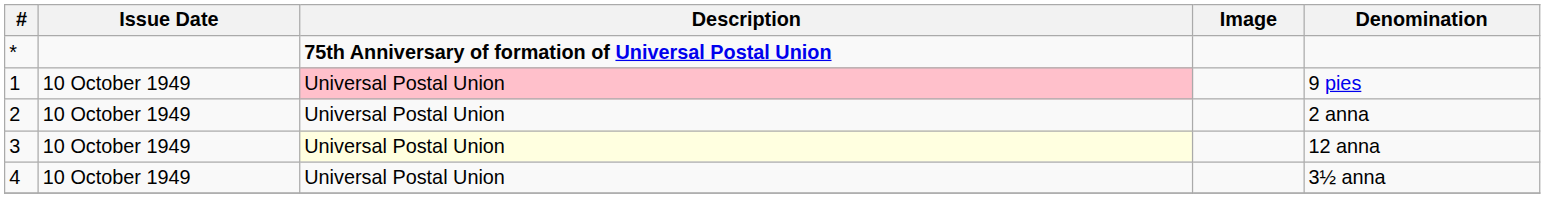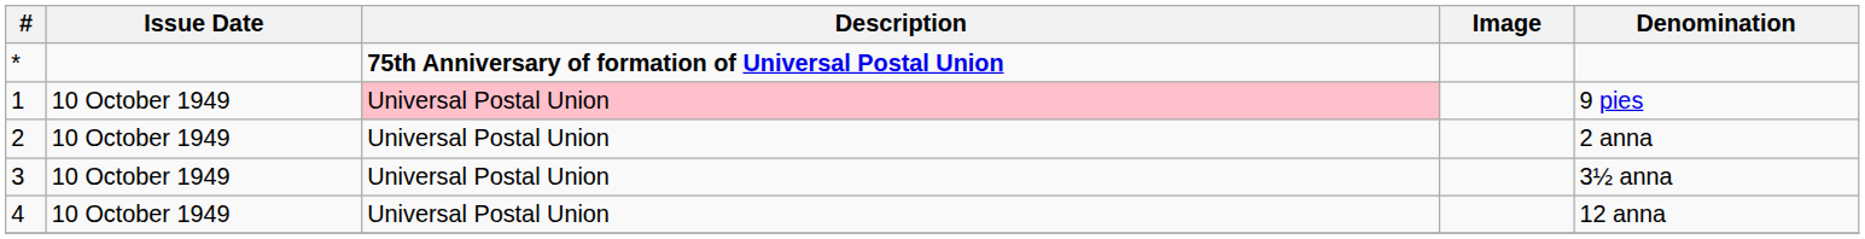 <table class = "wikitable"  style = "text-align:justify" width = "98%">
 <tr>
 <th>#</th>
 <th>Issue Date</th>
 <th>Description</th>
 <th>Image</th>
 <th>Denomination</th>
 </tr>
 <tr>
 <td>*</td>
 <td></td>
 <td><strong>75th Anniversary of formation of <a href='#'>Universal Postal Union</a></strong></td>
 <td></td>
 <td></td>
 </tr>
 <tr>
 <td>1</td>
 <td>10 October 1949</td>
 <td style="background: pink;">Universal Postal Union</td>
 <td></td>
 <td>9 <a href='#'>pies</a></td>
 </tr>
 <tr>
 <td>2</td>
 <td>10 October 1949</td>
 <td>Universal Postal Union</td>
 <td></td>
 <td>2 anna</td>
 </tr>
 <tr>
 <td>3</td>
 <td>10 October 1949</td>
-<td style="background: lightyellow;">Universal Postal Union</td>
+<td>Universal Postal Union</td>
 <td></td>
-<td>12 anna</td>
+<td>3½ anna</td>
 </tr>
 <tr>
 <td>4</td>
 <td>10 October 1949</td>
 <td>Universal Postal Union</td>
 <td></td>
-<td>3½ anna</td>
+<td>12 anna</td>
 </tr>
 <tr>
 </tr>
 </table>
